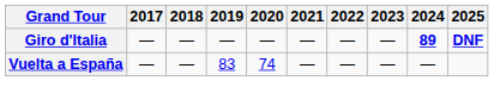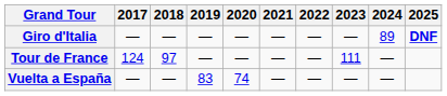 <table class="wikitable plainrowheaders">
 <tr>
 <th scope="col"><a href='#'>Grand Tour</a></th>
 <th scope="col">2017</th>
 <th scope="col">2018</th>
 <th scope="col">2019</th>
 <th scope="col">2020</th>
 <th scope="col">2021</th>
 <th scope="col">2022</th>
 <th scope="col">2023</th>
 <th>2024</th>
 <th>2025</th>
 </tr>
 <tr style="text-align:center;">
 <th scope="row"> <a href='#'>Giro d'Italia</a></th>
 <td>—</td>
 <td>—</td>
 <td>—</td>
 <td>—</td>
 <td>—</td>
 <td>—</td>
 <td>—</td>
-<td><strong><a href='#'>89</a></strong></td>
+<td><a href='#'>89</a></td>
 <td><strong><a href='#'>DNF</a></strong></td>
+</tr>
+<tr style="text-align:center;">
+<th scope="row"> <a href='#'>Tour de France</a></th>
+<td><a href='#'>124</a></td>
+<td><a href='#'>97</a></td>
+<td>—</td>
+<td>—</td>
+<td>—</td>
+<td>—</td>
+<td><a href='#'>111</a></td>
+<td>—</td>
+<td></td>
 </tr>
 <tr style="text-align:center;">
 <th scope="row"> <a href='#'>Vuelta a España</a></th>
 <td>—</td>
 <td>—</td>
 <td><a href='#'>83</a></td>
 <td><a href='#'>74</a></td>
 <td>—</td>
 <td>—</td>
 <td>—</td>
 <td>—</td>
 <td></td>
 </tr>
 </table>
